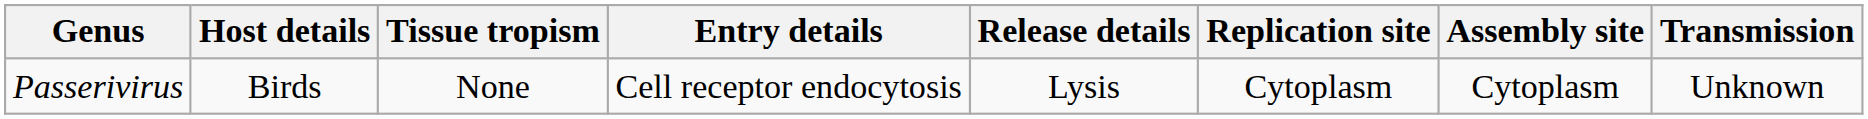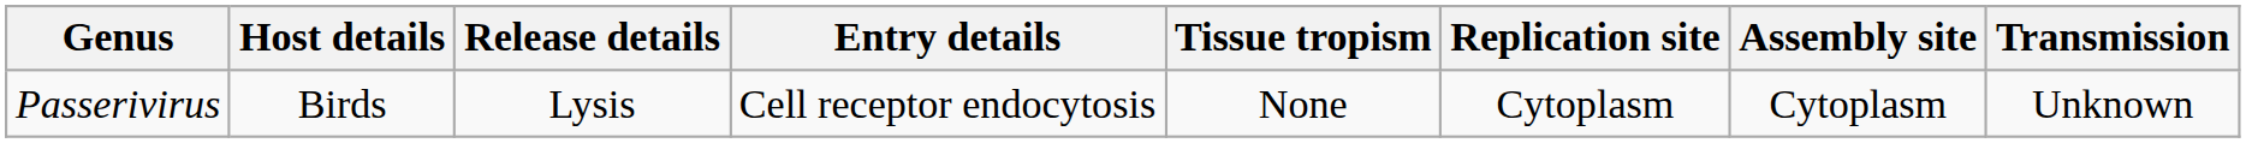 <table class="wikitable sortable" style="text-align:center">
 <tr>
 <th>Genus</th>
 <th>Host details</th>
+<th>Release details</th>
+<th>Entry details</th>
 <th>Tissue tropism</th>
-<th>Entry details</th>
-<th>Release details</th>
 <th>Replication site</th>
 <th>Assembly site</th>
 <th>Transmission</th>
 </tr>
 <tr>
 <td><em>Passerivirus</em></td>
 <td>Birds</td>
+<td>Lysis</td>
+<td>Cell receptor endocytosis</td>
 <td>None</td>
-<td>Cell receptor endocytosis</td>
-<td>Lysis</td>
 <td>Cytoplasm</td>
 <td>Cytoplasm</td>
 <td>Unknown</td>
 </tr>
 </table>
